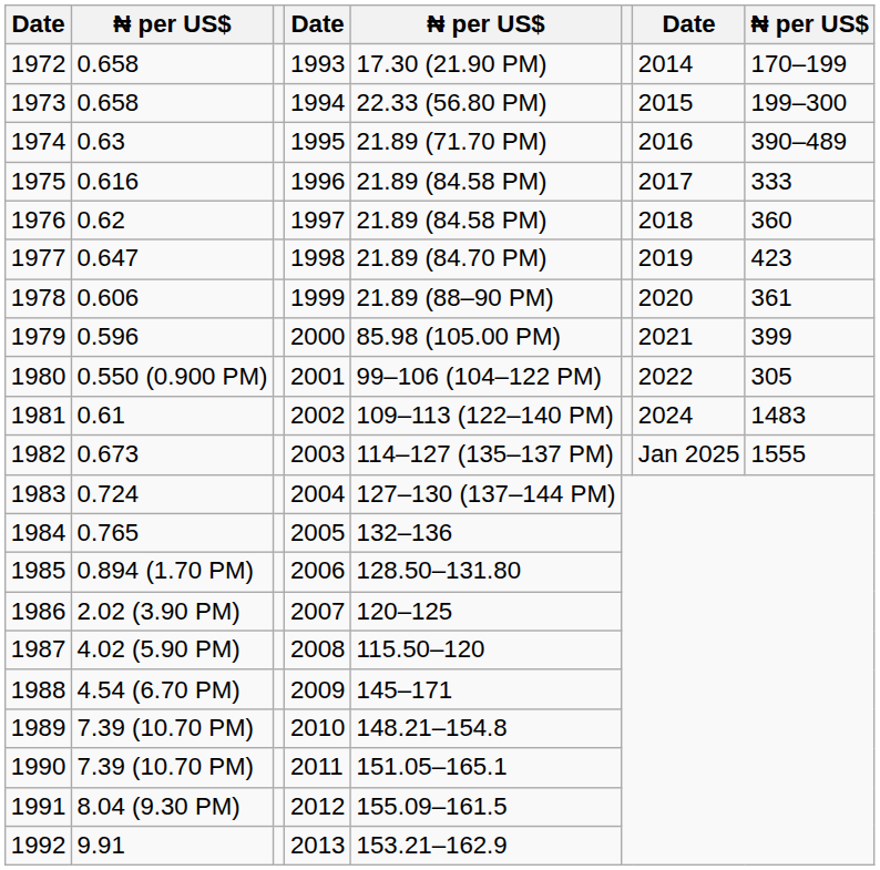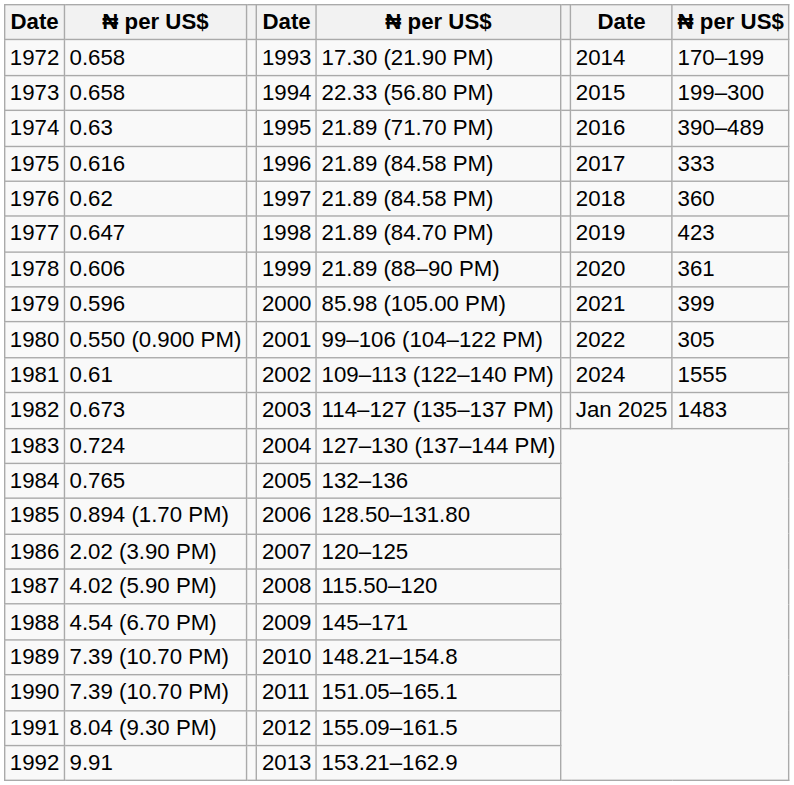 <table class="wikitable mw-collapsible">
 <tr>
 <th>Date</th>
 <th>₦ per US$</th>
 <th></th>
 <th>Date</th>
 <th>₦ per US$</th>
 <th></th>
 <th>Date</th>
 <th>₦ per US$</th>
 </tr>
 <tr>
 <td>1972</td>
 <td>0.658</td>
 <td></td>
 <td>1993</td>
 <td>17.30 (21.90 PM)</td>
 <td></td>
 <td>2014</td>
 <td>170–199</td>
 </tr>
 <tr>
 <td>1973</td>
 <td>0.658</td>
 <td></td>
 <td>1994</td>
 <td>22.33 (56.80 PM)</td>
 <td></td>
 <td>2015</td>
 <td>199–300</td>
 </tr>
 <tr>
 <td>1974</td>
 <td>0.63</td>
 <td></td>
 <td>1995</td>
 <td>21.89 (71.70 PM)</td>
 <td></td>
 <td>2016</td>
 <td>390–489</td>
 </tr>
 <tr>
 <td>1975</td>
 <td>0.616</td>
 <td></td>
 <td>1996</td>
 <td>21.89 (84.58 PM)</td>
 <td></td>
 <td>2017</td>
 <td>333</td>
 </tr>
 <tr>
 <td>1976</td>
 <td>0.62</td>
 <td></td>
 <td>1997</td>
 <td>21.89 (84.58 PM)</td>
 <td></td>
 <td>2018</td>
 <td>360</td>
 </tr>
 <tr>
 <td>1977</td>
 <td>0.647</td>
 <td></td>
 <td>1998</td>
 <td>21.89 (84.70 PM)</td>
 <td></td>
 <td>2019</td>
 <td>423</td>
 </tr>
 <tr>
 <td>1978</td>
 <td>0.606</td>
 <td></td>
 <td>1999</td>
 <td>21.89 (88–90 PM)</td>
 <td></td>
 <td>2020</td>
 <td>361</td>
 </tr>
 <tr>
 <td>1979</td>
 <td>0.596</td>
 <td></td>
 <td>2000</td>
 <td>85.98 (105.00 PM)</td>
 <td></td>
 <td>2021</td>
 <td>399</td>
 </tr>
 <tr>
 <td>1980</td>
 <td>0.550 (0.900 PM)</td>
 <td></td>
 <td>2001</td>
 <td>99–106 (104–122 PM)</td>
 <td></td>
 <td>2022</td>
 <td>305</td>
 </tr>
 <tr>
 <td>1981</td>
 <td>0.61</td>
 <td></td>
 <td>2002</td>
 <td>109–113 (122–140 PM)</td>
 <td></td>
 <td>2024</td>
-<td>1483</td>
+<td>1555</td>
 </tr>
 <tr>
 <td>1982</td>
 <td>0.673</td>
 <td></td>
 <td>2003</td>
 <td>114–127 (135–137 PM)</td>
 <td></td>
 <td>Jan 2025</td>
-<td>1555</td>
+<td>1483</td>
 </tr>
 <tr>
 <td>1983</td>
 <td>0.724</td>
 <td></td>
 <td>2004</td>
 <td>127–130 (137–144 PM)</td>
 </tr>
 <tr>
 <td>1984</td>
 <td>0.765</td>
 <td></td>
 <td>2005</td>
 <td>132–136</td>
 </tr>
 <tr>
 <td>1985</td>
 <td>0.894 (1.70 PM)</td>
 <td></td>
 <td>2006</td>
 <td>128.50–131.80</td>
 </tr>
 <tr>
 <td>1986</td>
 <td>2.02 (3.90 PM)</td>
 <td></td>
 <td>2007</td>
 <td>120–125</td>
 </tr>
 <tr>
 <td>1987</td>
 <td>4.02 (5.90 PM)</td>
 <td></td>
 <td>2008</td>
 <td>115.50–120</td>
 </tr>
 <tr>
 <td>1988</td>
 <td>4.54 (6.70 PM)</td>
 <td></td>
 <td>2009</td>
 <td>145–171</td>
 </tr>
 <tr>
 <td>1989</td>
 <td>7.39 (10.70 PM)</td>
 <td></td>
 <td>2010</td>
 <td>148.21–154.8</td>
 </tr>
 <tr>
 <td>1990</td>
 <td>7.39 (10.70 PM)</td>
 <td></td>
 <td>2011</td>
 <td>151.05–165.1</td>
 </tr>
 <tr>
 <td>1991</td>
 <td>8.04 (9.30 PM)</td>
 <td></td>
 <td>2012</td>
 <td>155.09–161.5</td>
 </tr>
 <tr>
 <td>1992</td>
 <td>9.91</td>
 <td></td>
 <td>2013</td>
 <td>153.21–162.9</td>
 </tr>
 </table>
